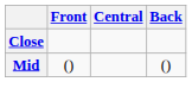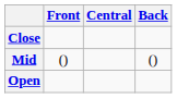 <table class="wikitable">
 <tr>
 <th></th>
 <th><a href='#'>Front</a></th>
 <th><a href='#'>Central</a></th>
 <th><a href='#'>Back</a></th>
 </tr>
 <tr align="center">
 <th><a href='#'>Close</a></th>
 <td></td>
 <td></td>
 <td></td>
 </tr>
 <tr align="center">
 <th><a href='#'>Mid</a></th>
 <td>()</td>
 <td></td>
 <td>()</td>
 </tr>
+<tr align="center">
+<th><a href='#'>Open</a></th>
+<td></td>
+<td></td>
+<td></td>
+</tr>
 </table>
